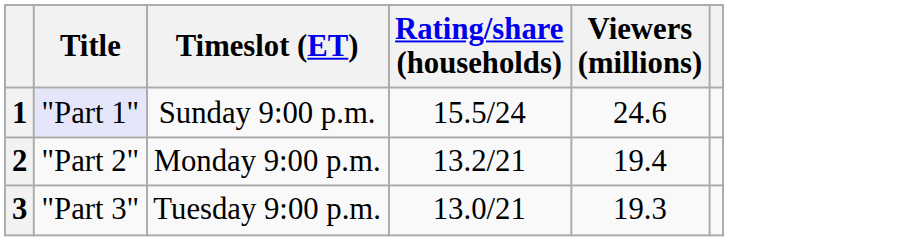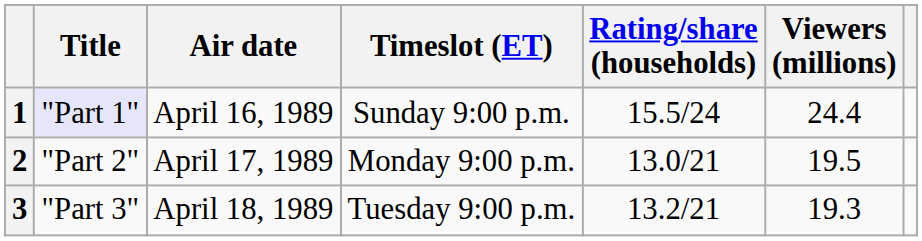 <table class="wikitable sortable plainrowheaders" style="text-align: center;">
 <tr>
 <th scope="col"></th>
 <th scope="col">Title</th>
+<th scope="col">Air date</th>
 <th scope="col">Timeslot (<a href='#'>ET</a>)</th>
 <th scope="col"><a href='#'>Rating/share</a><br>(households)</th>
 <th scope="col">Viewers<br>(millions)</th>
 <th scope="col" class="unsortable"></th>
 </tr>
 <tr>
 <th scope="row" style="text-align: center;">1</th>
 <td style="background: lavender;">"Part 1"</td>
+<td>April 16, 1989</td>
 <td>Sunday 9:00 p.m.</td>
 <td>15.5/24</td>
-<td>24.6</td>
+<td>24.4</td>
 <td></td>
 </tr>
 <tr>
 <th scope="row" style="text-align: center;">2</th>
 <td>"Part 2"</td>
+<td>April 17, 1989</td>
 <td>Monday 9:00 p.m.</td>
-<td>13.2/21</td>
-<td>19.4</td>
+<td>13.0/21</td>
+<td>19.5</td>
 <td></td>
 </tr>
 <tr>
 <th scope="row" style="text-align: center;">3</th>
 <td>"Part 3"</td>
+<td>April 18, 1989</td>
 <td>Tuesday 9:00 p.m.</td>
-<td>13.0/21</td>
+<td>13.2/21</td>
 <td>19.3</td>
 <td></td>
 </tr>
 </table>
